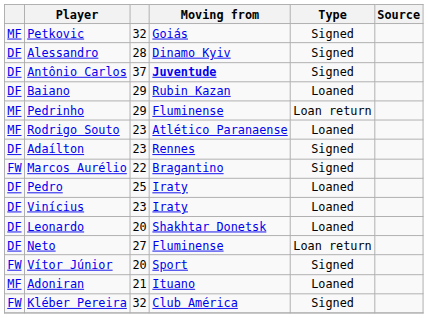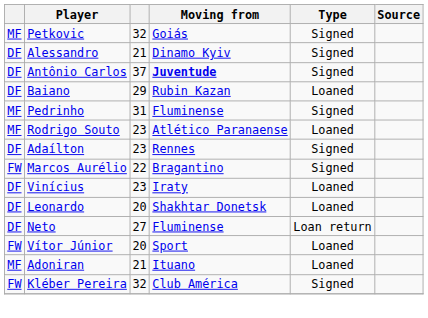 <table class="wikitable sortable" style="text-align:center;">
 <tr>
 <th></th>
 <th>Player</th>
 <th></th>
 <th>Moving from</th>
 <th>Type</th>
 <th>Source</th>
 </tr>
 <tr --->
 <td><a href='#'>MF</a></td>
 <td style="text-align:left;"> <a href='#'>Petkovic</a></td>
 <td>32</td>
 <td style="text-align:left;"><a href='#'>Goiás</a></td>
 <td>Signed</td>
 <td><small></small></td>
 </tr>
 <tr --->
 <td><a href='#'>DF</a></td>
 <td style="text-align:left;"> <a href='#'>Alessandro</a></td>
-<td>28</td>
+<td>21</td>
 <td style="text-align:left;"><a href='#'>Dinamo Kyiv</a> </td>
 <td>Signed</td>
 <td><small></small></td>
 </tr>
 <tr --->
 <td><a href='#'>DF</a></td>
 <td style="text-align:left;"> <a href='#'>Antônio Carlos</a></td>
 <td>37</td>
 <td style="text-align:left;"><strong><a href='#'>Juventude</a></strong></td>
 <td>Signed</td>
 <td><small></small></td>
 </tr>
 <tr --->
 <td><a href='#'>DF</a></td>
 <td style="text-align:left;"> <a href='#'>Baiano</a></td>
 <td>29</td>
 <td style="text-align:left;"><a href='#'>Rubin Kazan</a> </td>
 <td>Loaned</td>
 <td><small></small></td>
 </tr>
 <tr --->
 <td><a href='#'>MF</a></td>
 <td style="text-align:left;"> <a href='#'>Pedrinho</a></td>
-<td>29</td>
+<td>31</td>
 <td style="text-align:left;"><a href='#'>Fluminense</a></td>
-<td>Loan return</td>
+<td>Signed</td>
 <td><small></small></td>
 </tr>
 <tr --->
 <td><a href='#'>MF</a></td>
 <td style="text-align:left;"> <a href='#'>Rodrigo Souto</a></td>
 <td>23</td>
 <td style="text-align:left;"><a href='#'>Atlético Paranaense</a></td>
 <td>Loaned</td>
 <td><small></small></td>
 </tr>
 <tr --->
 <td><a href='#'>DF</a></td>
 <td style="text-align:left;"> <a href='#'>Adaílton</a></td>
 <td>23</td>
 <td style="text-align:left;"><a href='#'>Rennes</a> </td>
 <td>Signed</td>
 <td><small></small></td>
 </tr>
 <tr --->
 <td><a href='#'>FW</a></td>
 <td style="text-align:left;"> <a href='#'>Marcos Aurélio</a></td>
 <td>22</td>
 <td style="text-align:left;"><a href='#'>Bragantino</a></td>
 <td>Signed</td>
-<td><small></small></td>
-</tr>
-<tr --->
-<td><a href='#'>DF</a></td>
-<td style="text-align:left;"> <a href='#'>Pedro</a></td>
-<td>25</td>
-<td style="text-align:left;"><a href='#'>Iraty</a></td>
-<td>Loaned</td>
 <td><small></small></td>
 </tr>
 <tr --->
 <td><a href='#'>DF</a></td>
 <td style="text-align:left;"> <a href='#'>Vinícius</a></td>
 <td>23</td>
 <td style="text-align:left;"><a href='#'>Iraty</a></td>
 <td>Loaned</td>
 <td><small></small></td>
 </tr>
 <tr --->
 <td><a href='#'>DF</a></td>
 <td style="text-align:left;"> <a href='#'>Leonardo</a></td>
 <td>20</td>
 <td style="text-align:left;"><a href='#'>Shakhtar Donetsk</a> </td>
 <td>Loaned</td>
 <td><small></small></td>
 </tr>
 <tr --->
 <td><a href='#'>DF</a></td>
 <td style="text-align:left;"> <a href='#'>Neto</a></td>
 <td>27</td>
 <td style="text-align:left;"><a href='#'>Fluminense</a></td>
 <td>Loan return</td>
 <td></td>
 </tr>
 <tr --->
 <td><a href='#'>FW</a></td>
 <td style="text-align:left;"> <a href='#'>Vítor Júnior</a></td>
 <td>20</td>
 <td style="text-align:left;"><a href='#'>Sport</a></td>
-<td>Signed</td>
+<td>Loaned</td>
 <td><small></small></td>
 </tr>
 <tr --->
 <td><a href='#'>MF</a></td>
 <td style="text-align:left;"> <a href='#'>Adoniran</a></td>
 <td>21</td>
 <td style="text-align:left;"><a href='#'>Ituano</a></td>
 <td>Loaned</td>
 <td><small></small></td>
 </tr>
 <tr --->
 <td><a href='#'>FW</a></td>
 <td style="text-align:left;"> <a href='#'>Kléber Pereira</a></td>
 <td>32</td>
 <td style="text-align:left;"><a href='#'>Club América</a> </td>
 <td>Signed</td>
 <td><small></small></td>
 </tr>
 <tr --->
 </tr>
 </table>
